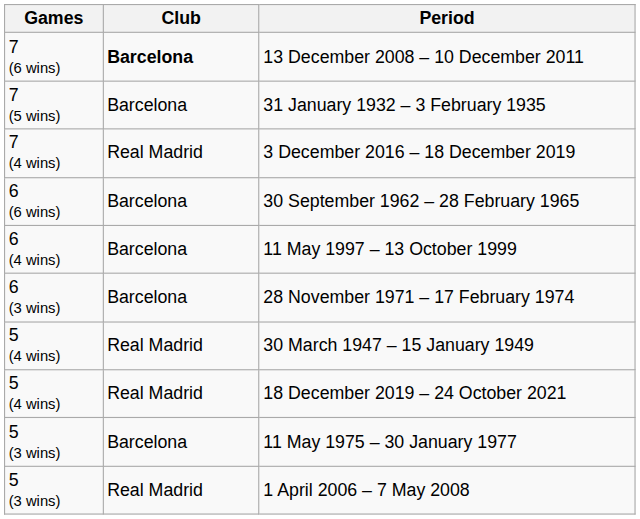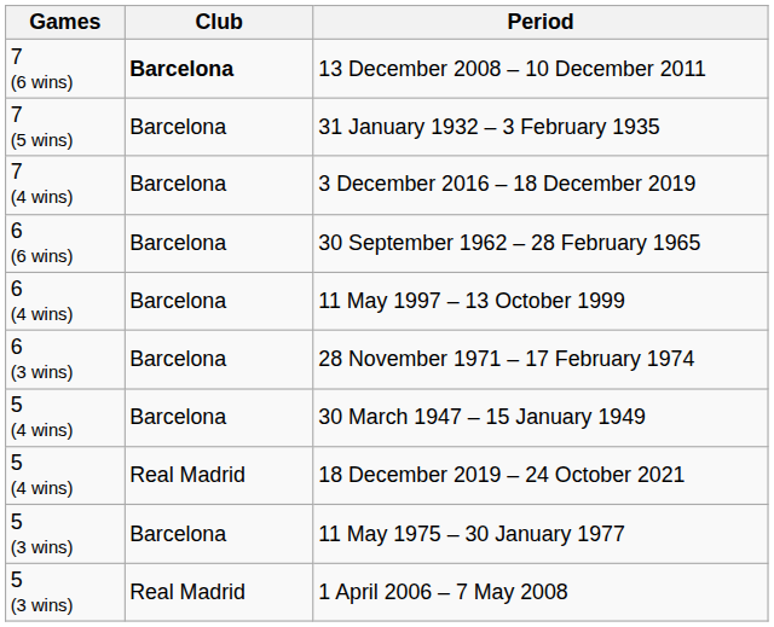 <table class="wikitable" style="width:45%;">
 <tr>
 <th style="width:5%;">Games</th>
 <th style="width:10%;">Club</th>
 <th style="width:30%;">Period</th>
 </tr>
 <tr>
 <td>7<br> <small>(6 wins)</small></td>
 <td><strong>Barcelona</strong></td>
 <td>13 December 2008 – 10 December 2011</td>
 </tr>
 <tr>
 <td>7<br> <small>(5 wins)</small></td>
 <td>Barcelona</td>
 <td>31 January 1932 – 3 February 1935</td>
 </tr>
 <tr>
 <td>7<br> <small>(4 wins)</small></td>
-<td>Real Madrid</td>
+<td>Barcelona</td>
 <td>3 December 2016 – 18 December 2019</td>
 </tr>
 <tr>
 <td>6<br> <small>(6 wins)</small></td>
 <td>Barcelona</td>
 <td>30 September 1962 – 28 February 1965</td>
 </tr>
 <tr>
 <td>6<br> <small>(4 wins)</small></td>
 <td>Barcelona</td>
 <td>11 May 1997 – 13 October 1999</td>
 </tr>
 <tr>
 <td>6<br> <small>(3 wins)</small></td>
 <td>Barcelona</td>
 <td>28 November 1971 – 17 February 1974</td>
 </tr>
 <tr>
 <td>5<br> <small>(4 wins)</small></td>
-<td>Real Madrid</td>
+<td>Barcelona</td>
 <td>30 March 1947 – 15 January 1949</td>
 </tr>
 <tr>
 <td>5<br> <small>(4 wins)</small></td>
 <td>Real Madrid</td>
 <td>18 December 2019 – 24 October 2021</td>
 </tr>
 <tr>
 <td>5<br> <small>(3 wins)</small></td>
 <td>Barcelona</td>
 <td>11 May 1975 – 30 January 1977</td>
 </tr>
 <tr>
 <td>5<br> <small>(3 wins)</small></td>
 <td>Real Madrid</td>
 <td>1 April 2006 – 7 May 2008</td>
 </tr>
 </table>
